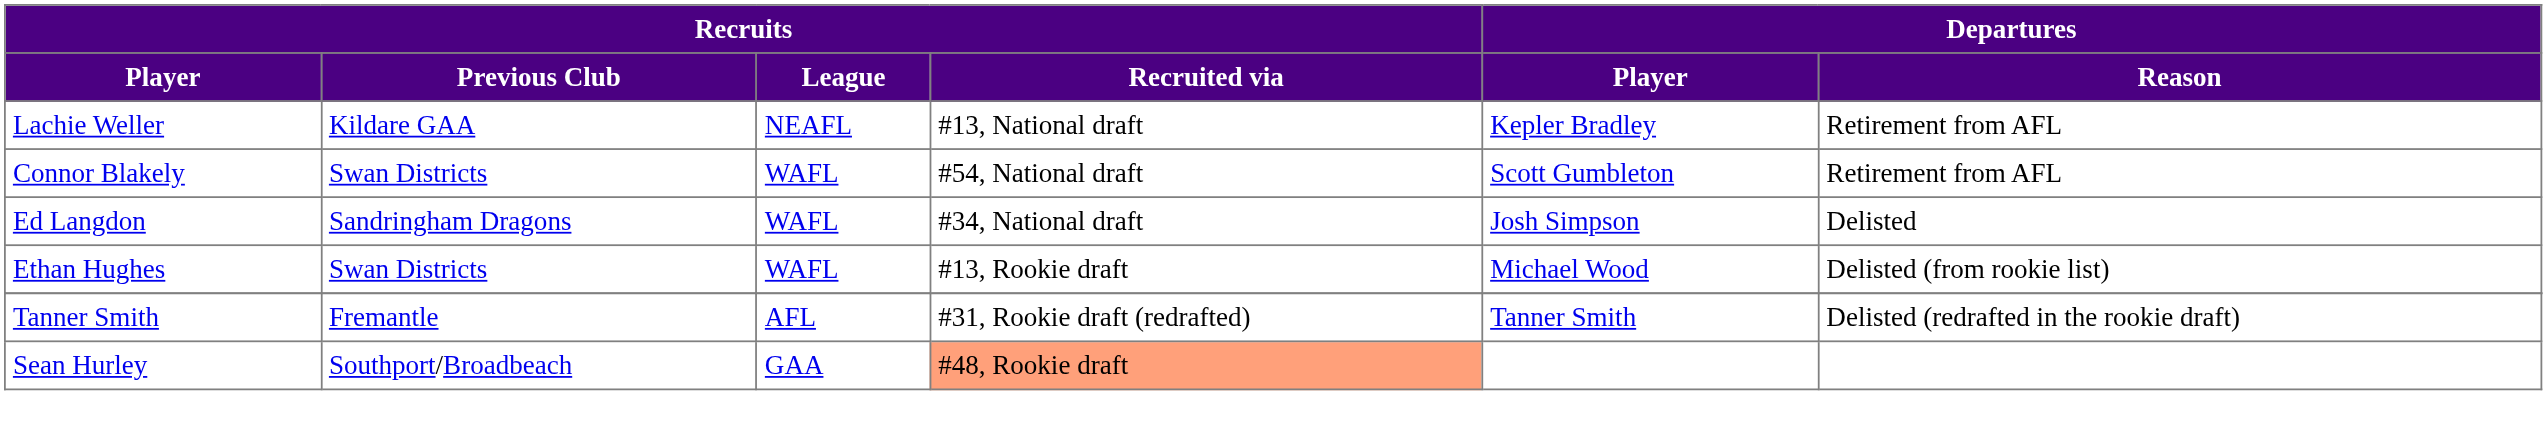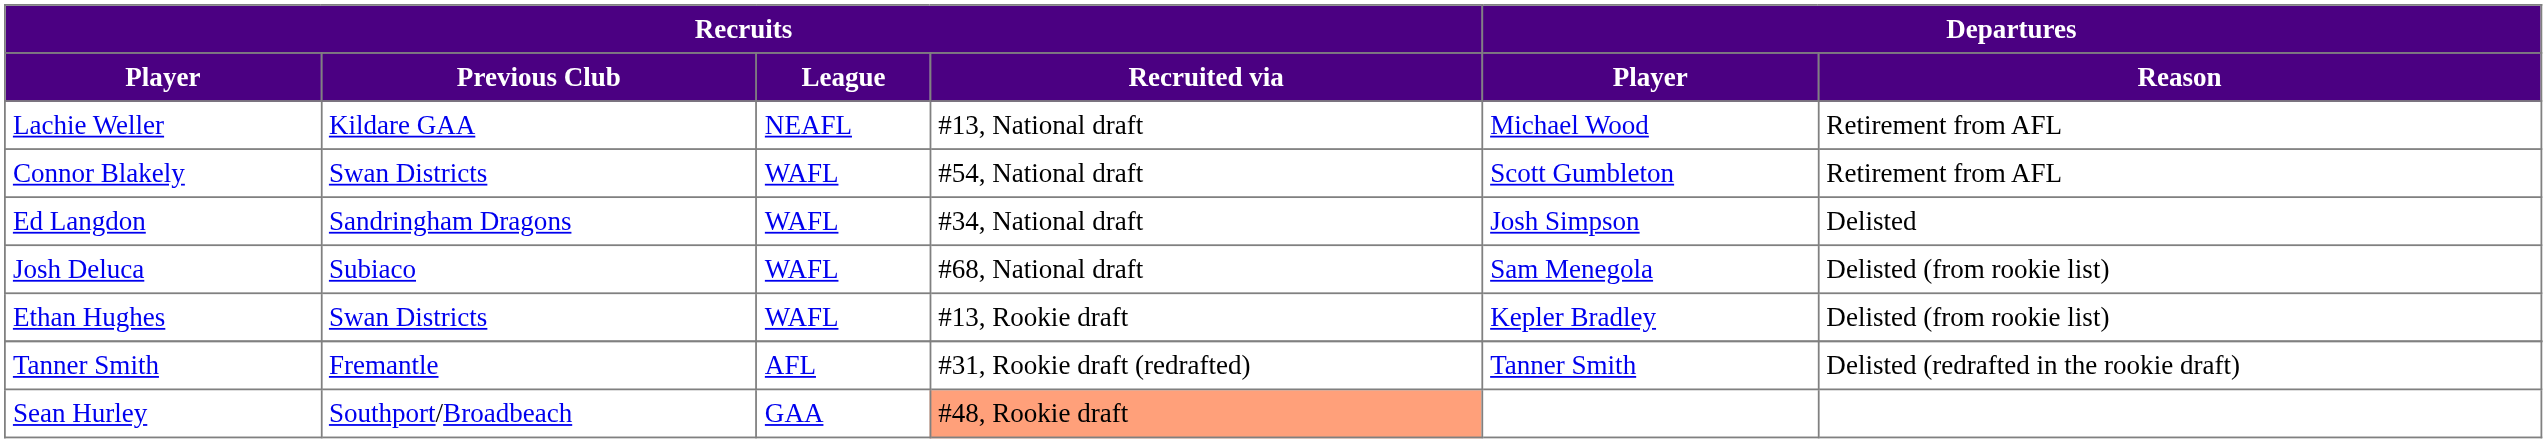 <table border="1" cellpadding="4" cellspacing="0"  style="text-align:left; font-size:95%; border-collapse:collapse; width:90%;">
 <tr style="text-align:center; background-color: indigo; color: white">
 <th colspan="4">Recruits</th>
 <th colspan="2">Departures</th>
 </tr>
 <tr style="text-align:center; background-color: indigo; color: white">
 <th>Player</th>
 <th>Previous Club</th>
 <th>League</th>
 <th>Recruited via</th>
 <th>Player</th>
 <th>Reason</th>
 </tr>
 <tr>
 <td><a href='#'>Lachie Weller</a></td>
 <td><a href='#'>Kildare GAA</a></td>
 <td><a href='#'>NEAFL</a></td>
 <td>#13, National draft</td>
-<td><a href='#'>Kepler Bradley</a></td>
+<td><a href='#'>Michael Wood</a></td>
 <td>Retirement from AFL</td>
 </tr>
 <tr>
 <td><a href='#'>Connor Blakely</a></td>
 <td><a href='#'>Swan Districts</a></td>
 <td><a href='#'>WAFL</a></td>
 <td>#54, National draft</td>
 <td><a href='#'>Scott Gumbleton</a></td>
 <td>Retirement from AFL</td>
 </tr>
 <tr>
 <td><a href='#'>Ed Langdon</a></td>
 <td><a href='#'>Sandringham Dragons</a></td>
 <td><a href='#'>WAFL</a></td>
 <td>#34, National draft</td>
 <td><a href='#'>Josh Simpson</a></td>
 <td>Delisted</td>
 </tr>
 <tr>
+<td><a href='#'>Josh Deluca</a></td>
+<td><a href='#'>Subiaco</a></td>
+<td><a href='#'>WAFL</a></td>
+<td>#68, National draft</td>
+<td><a href='#'>Sam Menegola</a></td>
+<td>Delisted (from rookie list)</td>
+</tr>
+<tr>
 <td><a href='#'>Ethan Hughes</a></td>
 <td><a href='#'>Swan Districts</a></td>
 <td><a href='#'>WAFL</a></td>
 <td>#13, Rookie draft</td>
-<td><a href='#'>Michael Wood</a></td>
+<td><a href='#'>Kepler Bradley</a></td>
 <td>Delisted (from rookie list)</td>
 </tr>
 <tr>
 </tr>
 <tr>
 <td><a href='#'>Tanner Smith</a></td>
 <td><a href='#'>Fremantle</a></td>
 <td><a href='#'>AFL</a></td>
 <td>#31, Rookie draft (redrafted)</td>
 <td><a href='#'>Tanner Smith</a></td>
 <td>Delisted (redrafted in the rookie draft)</td>
 </tr>
 <tr>
 <td><a href='#'>Sean Hurley</a></td>
 <td><a href='#'>Southport</a>/<a href='#'>Broadbeach</a></td>
 <td><a href='#'>GAA</a></td>
 <td style="background: lightsalmon;">#48, Rookie draft</td>
 <td></td>
 <td></td>
 </tr>
 </table>
